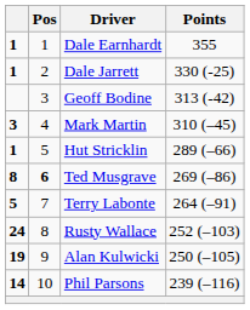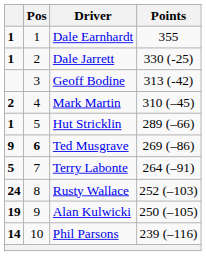 <table class="wikitable" style="font-size: 95%;">
 <tr>
 <th></th>
 <th>Pos</th>
 <th>Driver</th>
 <th>Points</th>
 </tr>
 <tr>
 <td align="left"> <strong>1</strong></td>
 <td style="text-align:center;">1</td>
 <td><a href='#'>Dale Earnhardt</a></td>
 <td style="text-align:center;">355</td>
 </tr>
 <tr>
 <td align="left"> <strong>1</strong></td>
 <td style="text-align:center;">2</td>
 <td><a href='#'>Dale Jarrett</a></td>
 <td style="text-align:center;">330 (-25)</td>
 </tr>
 <tr>
 <td align="left"></td>
 <td style="text-align:center;">3</td>
 <td><a href='#'>Geoff Bodine</a></td>
 <td style="text-align:center;">313 (-42)</td>
 </tr>
 <tr>
-<td align="left"> <strong>3</strong></td>
+<td align="left"> <strong>2</strong></td>
 <td style="text-align:center;">4</td>
 <td><a href='#'>Mark Martin</a></td>
 <td style="text-align:center;">310 (–45)</td>
 </tr>
 <tr>
 <td align="left"> <strong>1</strong></td>
 <td style="text-align:center;">5</td>
 <td><a href='#'>Hut Stricklin</a></td>
 <td style="text-align:center;">289 (–66)</td>
 </tr>
 <tr>
-<td align="left">  <strong>8</strong></td>
+<td align="left">  <strong>9</strong></td>
 <td style="text-align:center;"><strong>6</strong></td>
 <td><a href='#'>Ted Musgrave</a></td>
 <td style="text-align:center;">269 (–86)</td>
 </tr>
 <tr>
 <td align="left">  <strong>5</strong></td>
 <td style="text-align:center;">7</td>
 <td><a href='#'>Terry Labonte</a></td>
 <td style="text-align:center;">264 (–91)</td>
 </tr>
 <tr>
 <td align="left"> <strong>24</strong></td>
 <td style="text-align:center;">8</td>
 <td><a href='#'>Rusty Wallace</a></td>
 <td style="text-align:center;">252 (–103)</td>
 </tr>
 <tr>
 <td align="left"> <strong>19</strong></td>
 <td style="text-align:center;">9</td>
 <td><a href='#'>Alan Kulwicki</a></td>
 <td style="text-align:center;">250 (–105)</td>
 </tr>
 <tr>
 <td align="left"> <strong>14</strong></td>
 <td style="text-align:center;">10</td>
 <td><a href='#'>Phil Parsons</a></td>
 <td style="text-align:center;">239 (–116)</td>
 </tr>
 <tr class="sortbottom">
 <th colspan="9"></th>
 </tr>
 </table>
